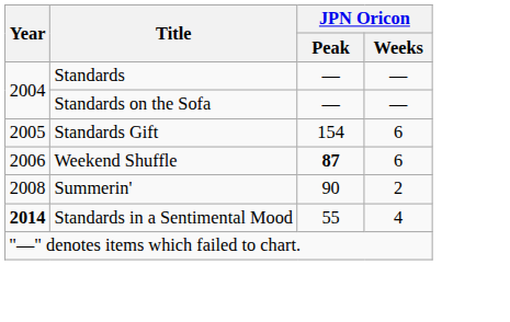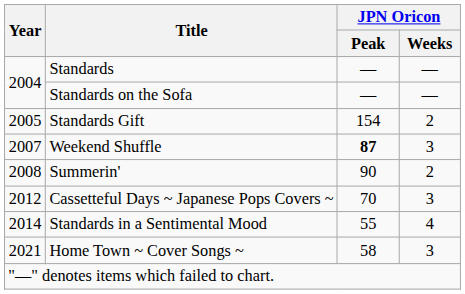 <table class="wikitable">
 <tr>
 <th rowspan="2" style="width:33px;">Year</th>
 <th rowspan="2">Title</th>
 <th colspan="2" style="width:106px;"><a href='#'>JPN Oricon</a></th>
 </tr>
 <tr>
 <th style="width:53px;">Peak</th>
 <th style="width:53px;">Weeks</th>
 </tr>
 <tr>
 <td rowspan="2" style="text-align:center;">2004</td>
 <td>Standards</td>
 <td style="text-align:center;">—</td>
 <td style="text-align:center;">—</td>
 </tr>
 <tr>
 <td>Standards on the Sofa</td>
 <td style="text-align:center;">—</td>
 <td style="text-align:center;">—</td>
 </tr>
 <tr>
 <td style="text-align:center;">2005</td>
 <td>Standards Gift</td>
 <td style="text-align:center;">154</td>
-<td style="text-align:center;">6</td>
+<td style="text-align:center;">2</td>
 </tr>
 <tr>
-<td style="text-align:center;">2006</td>
+<td style="text-align:center;">2007</td>
 <td>Weekend Shuffle</td>
 <td style="text-align:center;"><strong>87</strong></td>
-<td style="text-align:center;">6</td>
+<td style="text-align:center;">3</td>
 </tr>
 <tr>
 <td style="text-align:center;">2008</td>
 <td>Summerin'</td>
 <td style="text-align:center;">90</td>
 <td style="text-align:center;">2</td>
 </tr>
 <tr>
-<td style="text-align:center;"><strong>2014</strong></td>
+<td style="text-align:center;">2012</td>
+<td>Cassetteful Days ~ Japanese Pops Covers ~</td>
+<td style="text-align:center;">70</td>
+<td style="text-align:center;">3</td>
+</tr>
+<tr>
+<td style="text-align:center;">2014</td>
 <td>Standards in a Sentimental Mood</td>
 <td style="text-align:center;">55</td>
 <td style="text-align:center;">4</td>
 </tr>
 <tr>
+<td style="text-align:center;">2021</td>
+<td>Home Town ~ Cover Songs ~</td>
+<td style="text-align:center;">58</td>
+<td style="text-align:center;">3</td>
+</tr>
+<tr>
 <td colspan="4">"—" denotes items which failed to chart.</td>
 </tr>
 </table>
